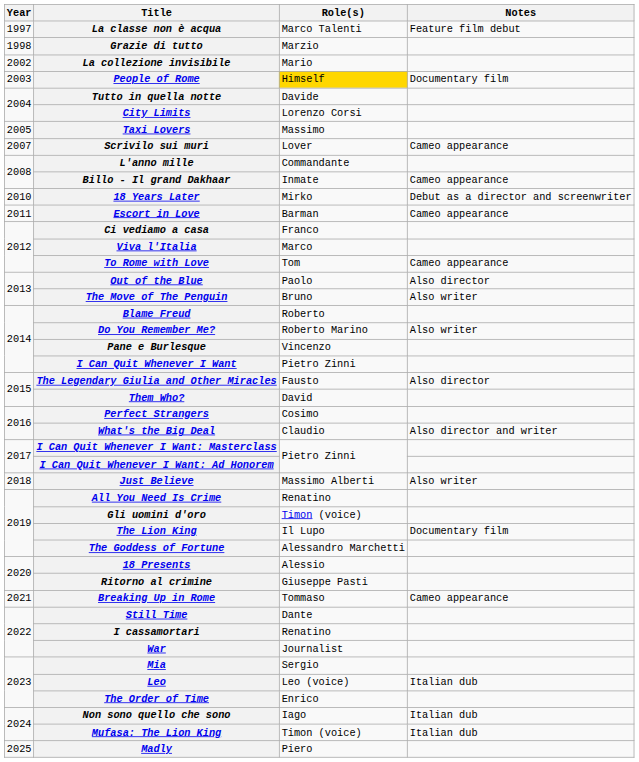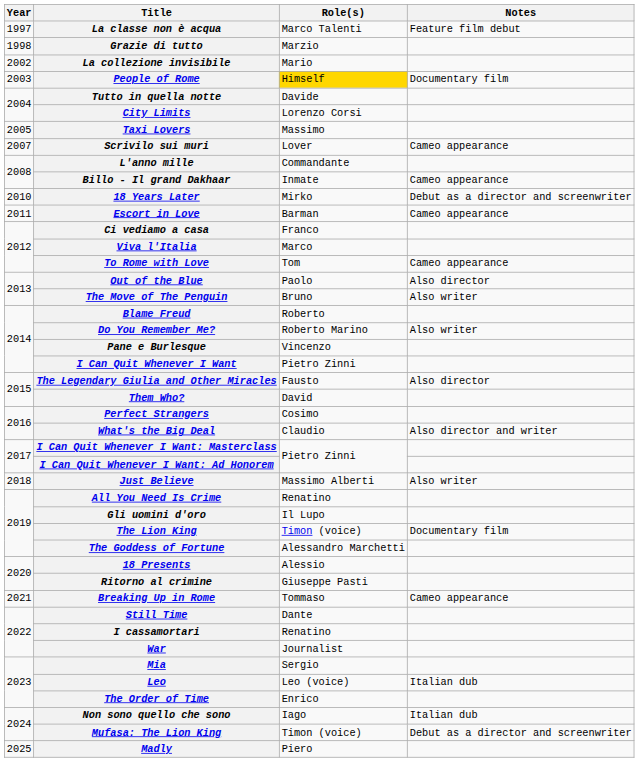 <table class="wikitable plainrowheaders sortable">
 <tr>
 <th scope="col">Year</th>
 <th scope="col">Title</th>
 <th scope="col">Role(s)</th>
 <th scope="col" class="unsortable">Notes</th>
 </tr>
 <tr>
 <td>1997</td>
 <th scope=row><em>La classe non è acqua</em></th>
 <td>Marco Talenti</td>
 <td>Feature film debut</td>
 </tr>
 <tr>
 <td>1998</td>
 <th scope=row><em>Grazie di tutto</em></th>
 <td>Marzio</td>
 <td></td>
 </tr>
 <tr>
 <td>2002</td>
 <th scope=row><em>La collezione invisibile</em></th>
 <td>Mario</td>
 <td></td>
 </tr>
 <tr>
 <td>2003</td>
 <th scope=row><em><a href='#'>People of Rome</a></em></th>
 <td style="background: gold;">Himself</td>
 <td>Documentary film</td>
 </tr>
 <tr>
 <td rowspan="2">2004</td>
 <th scope=row><em>Tutto in quella notte</em></th>
 <td>Davide</td>
 <td></td>
 </tr>
 <tr>
 <th scope=row><em><a href='#'>City Limits</a></em></th>
 <td>Lorenzo Corsi</td>
 <td></td>
 </tr>
 <tr>
 <td>2005</td>
 <th scope=row><em><a href='#'>Taxi Lovers</a></em></th>
 <td>Massimo</td>
 <td></td>
 </tr>
 <tr>
 <td>2007</td>
 <th scope=row><em>Scrivilo sui muri</em></th>
 <td>Lover</td>
 <td>Cameo appearance</td>
 </tr>
 <tr>
 <td rowspan="2">2008</td>
 <th scope=row><em>L'anno mille</em></th>
 <td>Commandante</td>
 <td></td>
 </tr>
 <tr>
 <th scope=row><em>Billo - Il grand Dakhaar</em></th>
 <td>Inmate</td>
 <td>Cameo appearance</td>
 </tr>
 <tr>
 <td>2010</td>
 <th scope=row><em><a href='#'>18 Years Later</a></em></th>
 <td>Mirko</td>
 <td>Debut as a director and screenwriter</td>
 </tr>
 <tr>
 <td>2011</td>
 <th scope=row><em><a href='#'>Escort in Love</a></em></th>
 <td>Barman</td>
 <td>Cameo appearance</td>
 </tr>
 <tr>
 <td rowspan="3">2012</td>
 <th scope=row><em>Ci vediamo a casa</em></th>
 <td>Franco</td>
 <td></td>
 </tr>
 <tr>
 <th scope=row><em><a href='#'>Viva l'Italia</a></em></th>
 <td>Marco</td>
 <td></td>
 </tr>
 <tr>
 <th scope=row><em><a href='#'>To Rome with Love</a></em></th>
 <td>Tom</td>
 <td>Cameo appearance</td>
 </tr>
 <tr>
 <td rowspan="2">2013</td>
 <th scope=row><em><a href='#'>Out of the Blue</a></em></th>
 <td>Paolo</td>
 <td>Also director</td>
 </tr>
 <tr>
 <th scope=row><em><a href='#'>The Move of The Penguin</a></em></th>
 <td>Bruno</td>
 <td>Also writer</td>
 </tr>
 <tr>
 <td rowspan="4">2014</td>
 <th scope=row><em><a href='#'>Blame Freud</a></em></th>
 <td>Roberto</td>
 <td></td>
 </tr>
 <tr>
 <th scope=row><em><a href='#'>Do You Remember Me?</a></em></th>
 <td>Roberto Marino</td>
 <td>Also writer</td>
 </tr>
 <tr>
 <th scope=row><em>Pane e Burlesque</em></th>
 <td>Vincenzo</td>
 <td></td>
 </tr>
 <tr>
 <th scope=row><em><a href='#'>I Can Quit Whenever I Want</a></em></th>
 <td>Pietro Zinni</td>
 <td></td>
 </tr>
 <tr>
 <td rowspan="2">2015</td>
 <th scope=row><em><a href='#'>The Legendary Giulia and Other Miracles</a></em></th>
 <td>Fausto</td>
 <td>Also director</td>
 </tr>
 <tr>
 <th scope=row><em><a href='#'>Them Who?</a></em></th>
 <td>David</td>
 <td></td>
 </tr>
 <tr>
 <td rowspan="2">2016</td>
 <th scope=row><em><a href='#'>Perfect Strangers</a></em></th>
 <td>Cosimo</td>
 <td></td>
 </tr>
 <tr>
 <th scope=row><em><a href='#'>What's the Big Deal</a></em></th>
 <td>Claudio</td>
 <td>Also director and writer</td>
 </tr>
 <tr>
 <td rowspan="2">2017</td>
 <th scope=row><em><a href='#'>I Can Quit Whenever I Want: Masterclass</a></em></th>
 <td rowspan="2">Pietro Zinni</td>
 <td></td>
 </tr>
 <tr>
 <th scope=row><em><a href='#'>I Can Quit Whenever I Want: Ad Honorem</a></em></th>
 <td></td>
 </tr>
 <tr>
 <td>2018</td>
 <th scope=row><em><a href='#'>Just Believe</a></em></th>
 <td>Massimo Alberti</td>
 <td>Also writer</td>
 </tr>
 <tr>
 <td rowspan="4">2019</td>
 <th scope=row><em><a href='#'>All You Need Is Crime</a></em></th>
 <td>Renatino</td>
 <td></td>
 </tr>
 <tr>
 <th scope=row><em>Gli uomini d'oro</em></th>
-<td><a href='#'>Timon</a> (voice)</td>
+<td>Il Lupo</td>
 <td></td>
 </tr>
 <tr>
 <th scope=row><em><a href='#'>The Lion King</a></em></th>
-<td>Il Lupo</td>
+<td><a href='#'>Timon</a> (voice)</td>
 <td>Documentary film</td>
 </tr>
 <tr>
 <th scope=row><em><a href='#'>The Goddess of Fortune</a></em></th>
 <td>Alessandro Marchetti</td>
 <td></td>
 </tr>
 <tr>
 <td rowspan="2">2020</td>
 <th scope=row><em><a href='#'>18 Presents</a></em></th>
 <td>Alessio</td>
 <td></td>
 </tr>
 <tr>
 <th scope=row><em>Ritorno al crimine</em></th>
 <td>Giuseppe Pasti</td>
 <td></td>
 </tr>
 <tr>
 <td>2021</td>
 <th scope=row><em><a href='#'>Breaking Up in Rome</a></em></th>
 <td>Tommaso</td>
 <td>Cameo appearance</td>
 </tr>
 <tr>
 <td rowspan="3">2022</td>
 <th scope=row><em><a href='#'>Still Time</a></em></th>
 <td>Dante</td>
 <td></td>
 </tr>
 <tr>
 <th scope=row><em>I cassamortari</em></th>
 <td>Renatino</td>
 <td></td>
 </tr>
 <tr>
 <th scope=row><em><a href='#'>War</a></em></th>
 <td>Journalist</td>
 <td></td>
 </tr>
 <tr>
 <td rowspan="3">2023</td>
 <th scope=row><em><a href='#'>Mia</a></em></th>
 <td>Sergio</td>
 <td></td>
 </tr>
 <tr>
 <th scope=row><em><a href='#'>Leo</a></em></th>
 <td>Leo (voice)</td>
 <td>Italian dub</td>
 </tr>
 <tr>
 <th scope=row><em><a href='#'>The Order of Time</a></em></th>
 <td>Enrico</td>
 <td></td>
 </tr>
 <tr>
 <td rowspan="2">2024</td>
 <th scope=row><em>Non sono quello che sono</em></th>
 <td>Iago</td>
 <td>Italian dub</td>
 </tr>
 <tr>
 <th scope=row><em><a href='#'>Mufasa: The Lion King</a></em></th>
 <td>Timon (voice)</td>
-<td>Italian dub</td>
+<td>Debut as a director and screenwriter</td>
 </tr>
 <tr>
 <td>2025</td>
 <th scope=row><em><a href='#'>Madly</a></em></th>
 <td>Piero</td>
 <td></td>
 </tr>
 </table>
